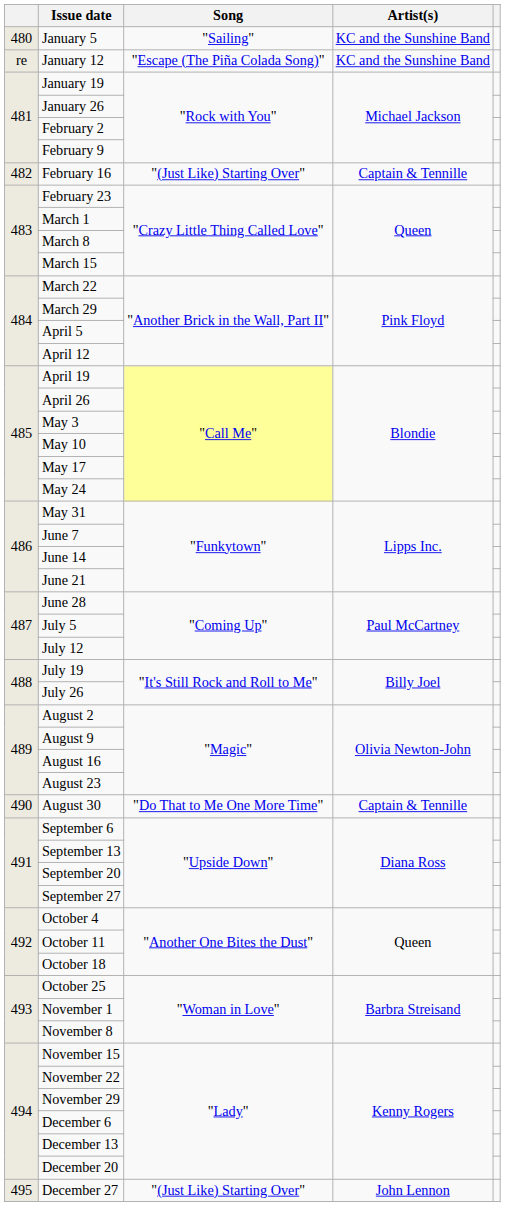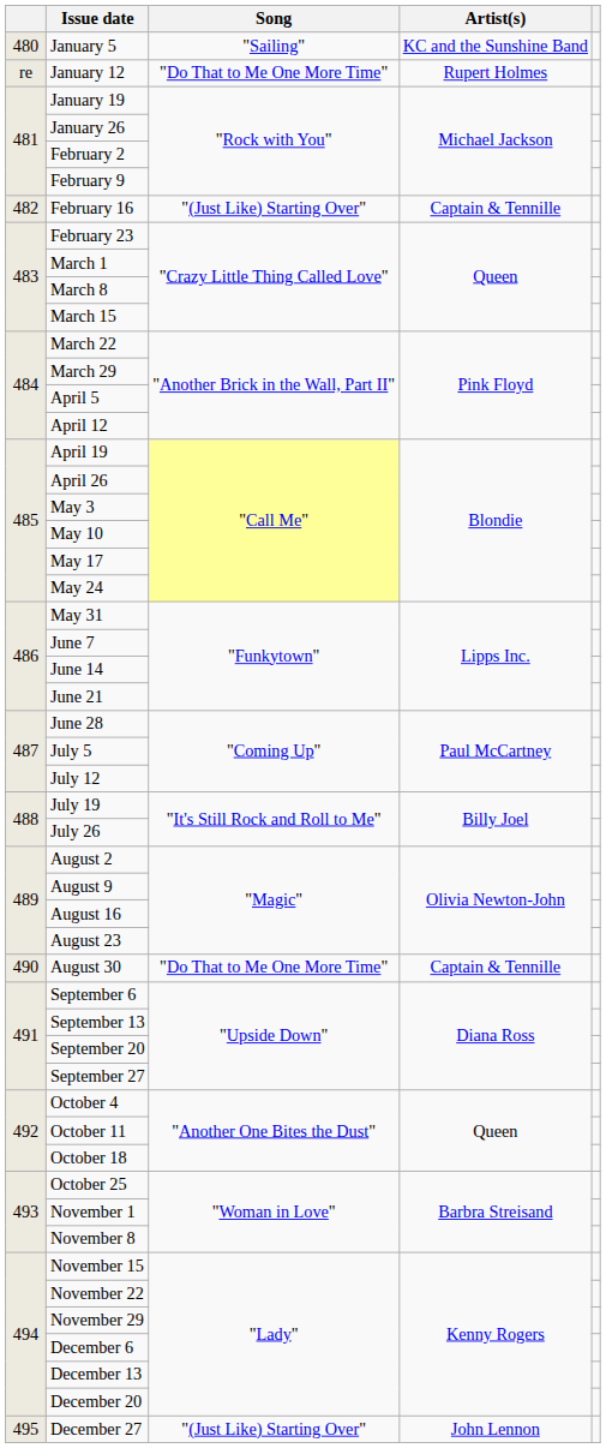 <table class="wikitable">
 <tr>
 <th width=31></th>
 <th>Issue date</th>
 <th>Song</th>
 <th>Artist(s)</th>
 <th></th>
 </tr>
 <tr>
 <td align="center" bgcolor=EDEAE0>480</td>
 <td>January 5</td>
 <td align="center">"<a href='#'>Sailing</a>"</td>
 <td align="center"><a href='#'>KC and the Sunshine Band</a></td>
 <td align="center"></td>
 </tr>
 <tr>
 <td align="center" bgcolor=EDEAE0>re</td>
 <td>January 12</td>
-<td align="center">"<a href='#'>Escape (The Piña Colada Song)</a>"</td>
-<td align="center"><a href='#'>KC and the Sunshine Band</a></td>
+<td align="center">"<a href='#'>Do That to Me One More Time</a>"</td>
+<td align="center"><a href='#'>Rupert Holmes</a></td>
 <td align="center"></td>
 </tr>
 <tr>
 <td align="center" bgcolor=EDEAE0 rowspan=4>481</td>
 <td>January 19</td>
 <td align="center" rowspan="4">"<a href='#'>Rock with You</a>"</td>
 <td align="center" rowspan="4"><a href='#'>Michael Jackson</a></td>
 <td align="center"></td>
 </tr>
 <tr>
 <td>January 26</td>
 <td align="center"></td>
 </tr>
 <tr>
 <td>February 2</td>
 <td align="center"></td>
 </tr>
 <tr>
 <td>February 9</td>
 <td align="center"></td>
 </tr>
 <tr>
 <td align="center" bgcolor=EDEAE0>482</td>
 <td>February 16</td>
 <td align="center">"<a href='#'>(Just Like) Starting Over</a>"</td>
 <td align="center"><a href='#'>Captain & Tennille</a></td>
 <td align="center"></td>
 </tr>
 <tr>
 <td align="center" bgcolor=EDEAE0 rowspan=4>483</td>
 <td>February 23</td>
 <td align="center" rowspan="4">"<a href='#'>Crazy Little Thing Called Love</a>"</td>
 <td align="center" rowspan="4"><a href='#'>Queen</a></td>
 <td align="center"></td>
 </tr>
 <tr>
 <td>March 1</td>
 <td align="center"></td>
 </tr>
 <tr>
 <td>March 8</td>
 <td align="center"></td>
 </tr>
 <tr>
 <td>March 15</td>
 <td align="center"></td>
 </tr>
 <tr>
 <td align="center" bgcolor=EDEAE0 rowspan=4>484</td>
 <td>March 22</td>
 <td align="center" rowspan="4">"<a href='#'>Another Brick in the Wall, Part II</a>"</td>
 <td align="center" rowspan="4"><a href='#'>Pink Floyd</a></td>
 <td align="center"></td>
 </tr>
 <tr>
 <td>March 29</td>
 <td align="center"></td>
 </tr>
 <tr>
 <td>April 5</td>
 <td align="center"></td>
 </tr>
 <tr>
 <td>April 12</td>
 <td align="center"></td>
 </tr>
 <tr>
 <td align="center" bgcolor=EDEAE0 rowspan=6>485</td>
 <td>April 19</td>
 <td bgcolor=#FFFF99 align="center" rowspan="6">"<a href='#'>Call Me</a>"</td>
 <td align="center" rowspan="6"><a href='#'>Blondie</a></td>
 <td></td>
 </tr>
 <tr>
 <td>April 26</td>
 <td align="center"></td>
 </tr>
 <tr>
 <td>May 3</td>
 <td align="center"></td>
 </tr>
 <tr>
 <td>May 10</td>
 <td align="center"></td>
 </tr>
 <tr>
 <td>May 17</td>
 <td align="center"></td>
 </tr>
 <tr>
 <td>May 24</td>
 <td align="center"></td>
 </tr>
 <tr>
 <td align="center" bgcolor=EDEAE0 rowspan=4>486</td>
 <td>May 31</td>
 <td align="center" rowspan="4">"<a href='#'>Funkytown</a>"</td>
 <td align="center" rowspan="4"><a href='#'>Lipps Inc.</a></td>
 <td align="center"></td>
 </tr>
 <tr>
 <td>June 7</td>
 <td align="center"></td>
 </tr>
 <tr>
 <td>June 14</td>
 <td align="center"></td>
 </tr>
 <tr>
 <td>June 21</td>
 <td align="center"></td>
 </tr>
 <tr>
 <td align="center" bgcolor=EDEAE0 rowspan=3>487</td>
 <td>June 28</td>
 <td align="center" rowspan="3">"<a href='#'>Coming Up</a>"</td>
 <td align="center" rowspan="3"><a href='#'>Paul McCartney</a></td>
 <td align="center"></td>
 </tr>
 <tr>
 <td>July 5</td>
 <td align="center"></td>
 </tr>
 <tr>
 <td>July 12</td>
 <td align="center"></td>
 </tr>
 <tr>
 <td align="center" bgcolor=EDEAE0 rowspan=2>488</td>
 <td>July 19</td>
 <td align="center" rowspan="2">"<a href='#'>It's Still Rock and Roll to Me</a>"</td>
 <td align="center" rowspan="2"><a href='#'>Billy Joel</a></td>
 <td align="center"></td>
 </tr>
 <tr>
 <td>July 26</td>
 <td align="center"></td>
 </tr>
 <tr>
 <td align="center" bgcolor=EDEAE0 rowspan=4>489</td>
 <td>August 2</td>
 <td align="center" rowspan="4">"<a href='#'>Magic</a>"</td>
 <td align="center" rowspan="4"><a href='#'>Olivia Newton-John</a></td>
 <td align="center"></td>
 </tr>
 <tr>
 <td>August 9</td>
 <td align="center"></td>
 </tr>
 <tr>
 <td>August 16</td>
 <td align="center"></td>
 </tr>
 <tr>
 <td>August 23</td>
 <td align="center"></td>
 </tr>
 <tr>
 <td align="center" bgcolor=EDEAE0>490</td>
 <td>August 30</td>
 <td align="center">"<a href='#'>Do That to Me One More Time</a>"</td>
 <td align="center"><a href='#'>Captain & Tennille</a></td>
 <td align="center"></td>
 </tr>
 <tr>
 <td align="center" bgcolor=EDEAE0 rowspan=4>491</td>
 <td>September 6</td>
 <td align="center" rowspan="4">"<a href='#'>Upside Down</a>"</td>
 <td align="center" rowspan="4"><a href='#'>Diana Ross</a></td>
 <td align="center"></td>
 </tr>
 <tr>
 <td>September 13</td>
 <td align="center"></td>
 </tr>
 <tr>
 <td>September 20</td>
 <td align="center"></td>
 </tr>
 <tr>
 <td>September 27</td>
 <td align="center"></td>
 </tr>
 <tr>
 <td align="center" bgcolor=EDEAE0 rowspan=3>492</td>
 <td>October 4</td>
 <td align="center" rowspan="3">"<a href='#'>Another One Bites the Dust</a>"</td>
 <td align="center" rowspan="3">Queen</td>
 <td align="center"></td>
 </tr>
 <tr>
 <td>October 11</td>
 <td align="center"></td>
 </tr>
 <tr>
 <td>October 18</td>
 <td align="center"></td>
 </tr>
 <tr>
 <td align="center" bgcolor=EDEAE0 rowspan=3>493</td>
 <td>October 25</td>
 <td align="center" rowspan="3">"<a href='#'>Woman in Love</a>"</td>
 <td align="center" rowspan="3"><a href='#'>Barbra Streisand</a></td>
 <td align="center"></td>
 </tr>
 <tr>
 <td>November 1</td>
 <td align="center"></td>
 </tr>
 <tr>
 <td>November 8</td>
 <td align="center"></td>
 </tr>
 <tr>
 <td align="center" bgcolor=EDEAE0 rowspan=6>494</td>
 <td>November 15</td>
 <td align="center" rowspan="6">"<a href='#'>Lady</a>"</td>
 <td align="center" rowspan="6"><a href='#'>Kenny Rogers</a></td>
 <td align="center"></td>
 </tr>
 <tr>
 <td>November 22</td>
 <td align="center"></td>
 </tr>
 <tr>
 <td>November 29</td>
 <td align="center"></td>
 </tr>
 <tr>
 <td>December 6</td>
 <td align="center"></td>
 </tr>
 <tr>
 <td>December 13</td>
 <td align="center"></td>
 </tr>
 <tr>
 <td>December 20</td>
 <td align="center"></td>
 </tr>
 <tr>
 <td align="center" bgcolor=EDEAE0>495</td>
 <td>December 27</td>
 <td align="center">"<a href='#'>(Just Like) Starting Over</a>"</td>
 <td align="center"><a href='#'>John Lennon</a></td>
 <td align="center"></td>
 </tr>
 </table>
